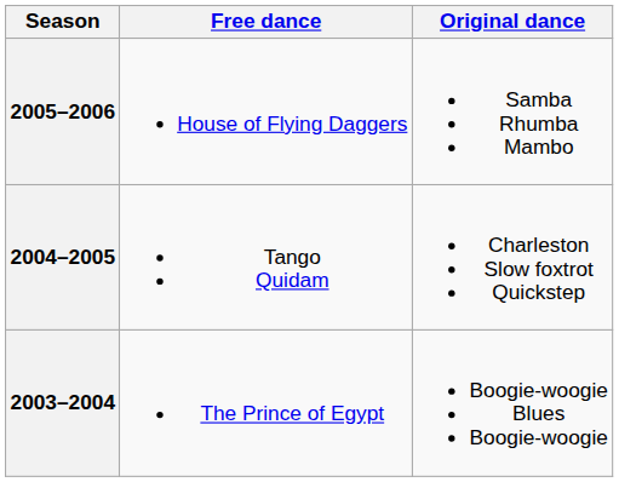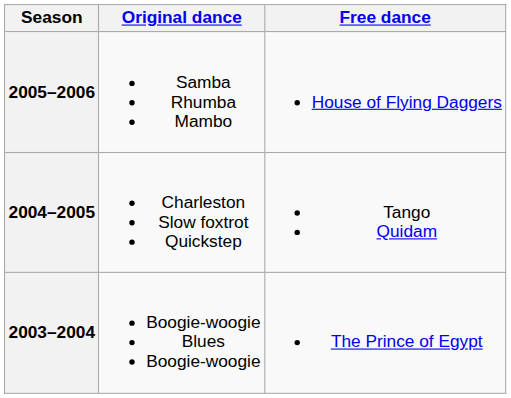 <table class=wikitable style=text-align:center>
 <tr>
 <th>Season</th>
+<th><a href='#'>Original dance</a></th>
 <th><a href='#'>Free dance</a></th>
-<th><a href='#'>Original dance</a></th>
 </tr>
 <tr>
 <th>2005–2006 <br> </th>
+<td><br><ul><li>Samba</li><li>Rhumba</li><li>Mambo</li></ul></td>
 <td><br><ul><li><a href='#'>House of Flying Daggers</a> <br></li></ul></td>
-<td><br><ul><li>Samba</li><li>Rhumba</li><li>Mambo</li></ul></td>
 </tr>
 <tr>
 <th>2004–2005 <br> </th>
+<td><br><ul><li>Charleston</li><li>Slow foxtrot</li><li>Quickstep</li></ul></td>
 <td><br><ul><li>Tango</li><li><a href='#'>Quidam</a> <br></li></ul></td>
-<td><br><ul><li>Charleston</li><li>Slow foxtrot</li><li>Quickstep</li></ul></td>
 </tr>
 <tr>
 <th>2003–2004 <br> </th>
+<td><br><ul><li>Boogie-woogie</li><li>Blues</li><li>Boogie-woogie</li></ul></td>
 <td><br><ul><li><a href='#'>The Prince of Egypt</a> <br></li></ul></td>
-<td><br><ul><li>Boogie-woogie</li><li>Blues</li><li>Boogie-woogie</li></ul></td>
 </tr>
 </table>
